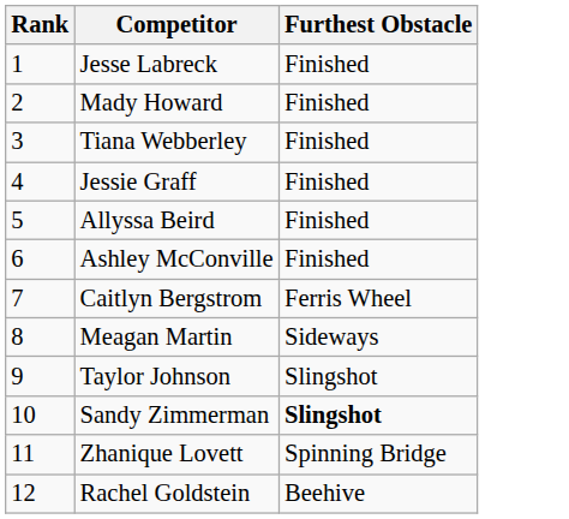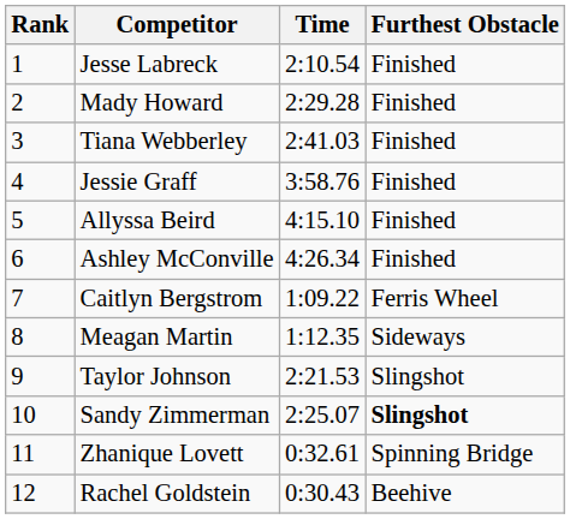 <table class="wikitable sortable mw-collapsible">
 <tr>
 <th>Rank</th>
 <th>Competitor</th>
+<th>Time</th>
 <th>Furthest Obstacle</th>
 </tr>
 <tr>
 <td>1</td>
 <td>Jesse Labreck</td>
+<td>2:10.54</td>
 <td>Finished</td>
 </tr>
 <tr>
 <td>2</td>
 <td>Mady Howard</td>
+<td>2:29.28</td>
 <td>Finished</td>
 </tr>
 <tr>
 <td>3</td>
 <td>Tiana Webberley</td>
+<td>2:41.03</td>
 <td>Finished</td>
 </tr>
 <tr>
 <td>4</td>
 <td>Jessie Graff</td>
+<td>3:58.76</td>
 <td>Finished</td>
 </tr>
 <tr>
 <td>5</td>
 <td>Allyssa Beird</td>
+<td>4:15.10</td>
 <td>Finished</td>
 </tr>
 <tr>
 <td>6</td>
 <td>Ashley McConville</td>
+<td>4:26.34</td>
 <td>Finished</td>
 </tr>
 <tr>
 <td>7</td>
 <td>Caitlyn Bergstrom</td>
+<td>1:09.22</td>
 <td>Ferris Wheel</td>
 </tr>
 <tr>
 <td>8</td>
 <td>Meagan Martin</td>
+<td>1:12.35</td>
 <td>Sideways</td>
 </tr>
 <tr>
 <td>9</td>
 <td>Taylor Johnson</td>
+<td>2:21.53</td>
 <td>Slingshot</td>
 </tr>
 <tr>
 <td>10</td>
 <td>Sandy Zimmerman</td>
+<td>2:25.07</td>
 <td><strong>Slingshot</strong></td>
 </tr>
 <tr>
 <td>11</td>
 <td>Zhanique Lovett</td>
+<td>0:32.61</td>
 <td>Spinning Bridge</td>
 </tr>
 <tr>
 <td>12</td>
 <td>Rachel Goldstein</td>
+<td>0:30.43</td>
 <td>Beehive</td>
 </tr>
 </table>
